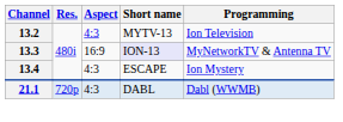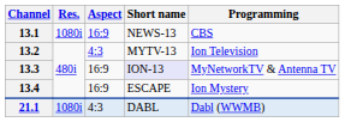 <table class="wikitable">
 <tr>
 <th scope = "col"><a href='#'>Channel</a></th>
 <th scope = "col"><a href='#'>Res.</a></th>
 <th scope = "col"><a href='#'>Aspect</a></th>
 <th scope = "col">Short name</th>
 <th scope = "col">Programming</th>
+</tr>
+<tr>
+<th scope = "row">13.1</th>
+<td><a href='#'>1080i</a></td>
+<td><a href='#'>16:9</a></td>
+<td>NEWS-13</td>
+<td><a href='#'>CBS</a></td>
 </tr>
 <tr>
 <th scope = "row">13.2</th>
 <td rowspan=3><a href='#'>480i</a></td>
 <td><a href='#'>4:3</a></td>
 <td>MYTV-13</td>
 <td><a href='#'>Ion Television</a></td>
 </tr>
 <tr>
 <th scope = "row">13.3</th>
 <td>16:9</td>
 <td style="background: lavender;">ION-13</td>
 <td><a href='#'>MyNetworkTV</a> & <a href='#'>Antenna TV</a></td>
 </tr>
 <tr>
 <th scope = "row">13.4</th>
-<td>4:3</td>
+<td>16:9</td>
 <td>ESCAPE</td>
 <td><a href='#'>Ion Mystery</a></td>
 </tr>
 <tr style="background-color:#DFEBF6; border-top: 2px solid #003399;">
 <th scope = "row"><a href='#'>21.1</a></th>
-<td><a href='#'>720p</a></td>
+<td><a href='#'>1080i</a></td>
 <td>4:3</td>
 <td>DABL</td>
 <td><a href='#'>Dabl</a> (<a href='#'>WWMB</a>)</td>
 </tr>
 </table>
